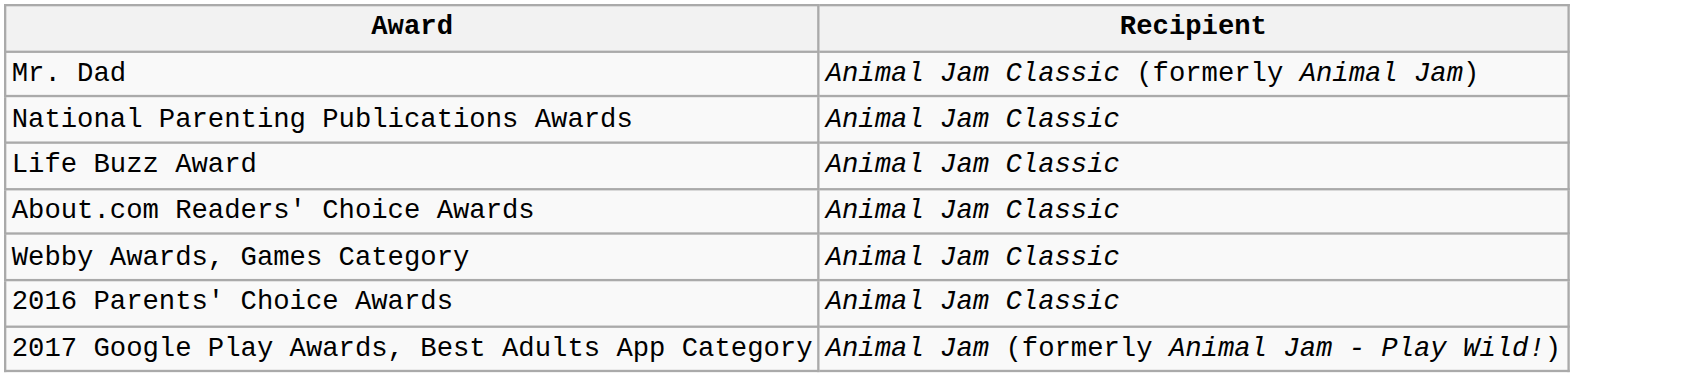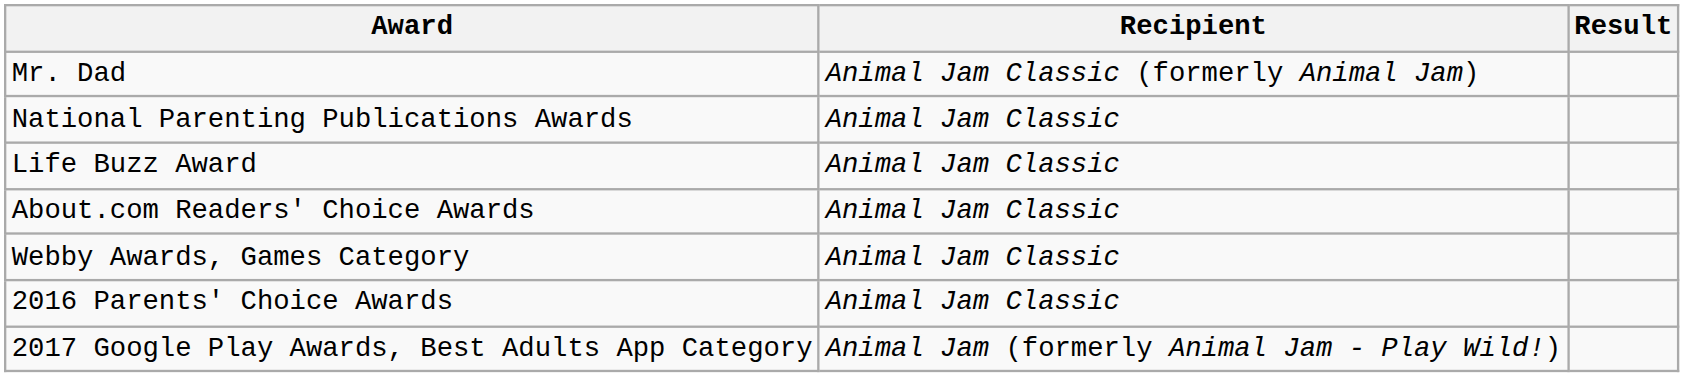 <table class="wikitable" style="font-size:90%;">
 <tr>
 <th>Award</th>
 <th>Recipient</th>
+<th>Result</th>
 </tr>
 <tr>
 <td>Mr. Dad</td>
 <td><em>Animal Jam Classic</em> (formerly <em>Animal Jam</em>)</td>
+<td></td>
 </tr>
 <tr>
 <td>National Parenting Publications Awards</td>
 <td><em>Animal Jam Classic</em></td>
+<td></td>
 </tr>
 <tr>
 <td>Life Buzz Award</td>
 <td><em>Animal Jam Classic</em></td>
+<td></td>
 </tr>
 <tr>
 <td>About.com Readers' Choice Awards</td>
 <td><em>Animal Jam Classic</em></td>
+<td></td>
 </tr>
 <tr>
 <td>Webby Awards, Games Category</td>
 <td><em>Animal Jam Classic</em></td>
+<td></td>
 </tr>
 <tr>
 <td>2016 Parents' Choice Awards </td>
 <td><em>Animal Jam Classic</em></td>
+<td></td>
 </tr>
 <tr>
 <td>2017 Google Play Awards, Best Adults App Category</td>
 <td><em>Animal Jam</em> (formerly <em>Animal Jam - Play Wild!</em>)</td>
+<td></td>
 </tr>
 </table>
